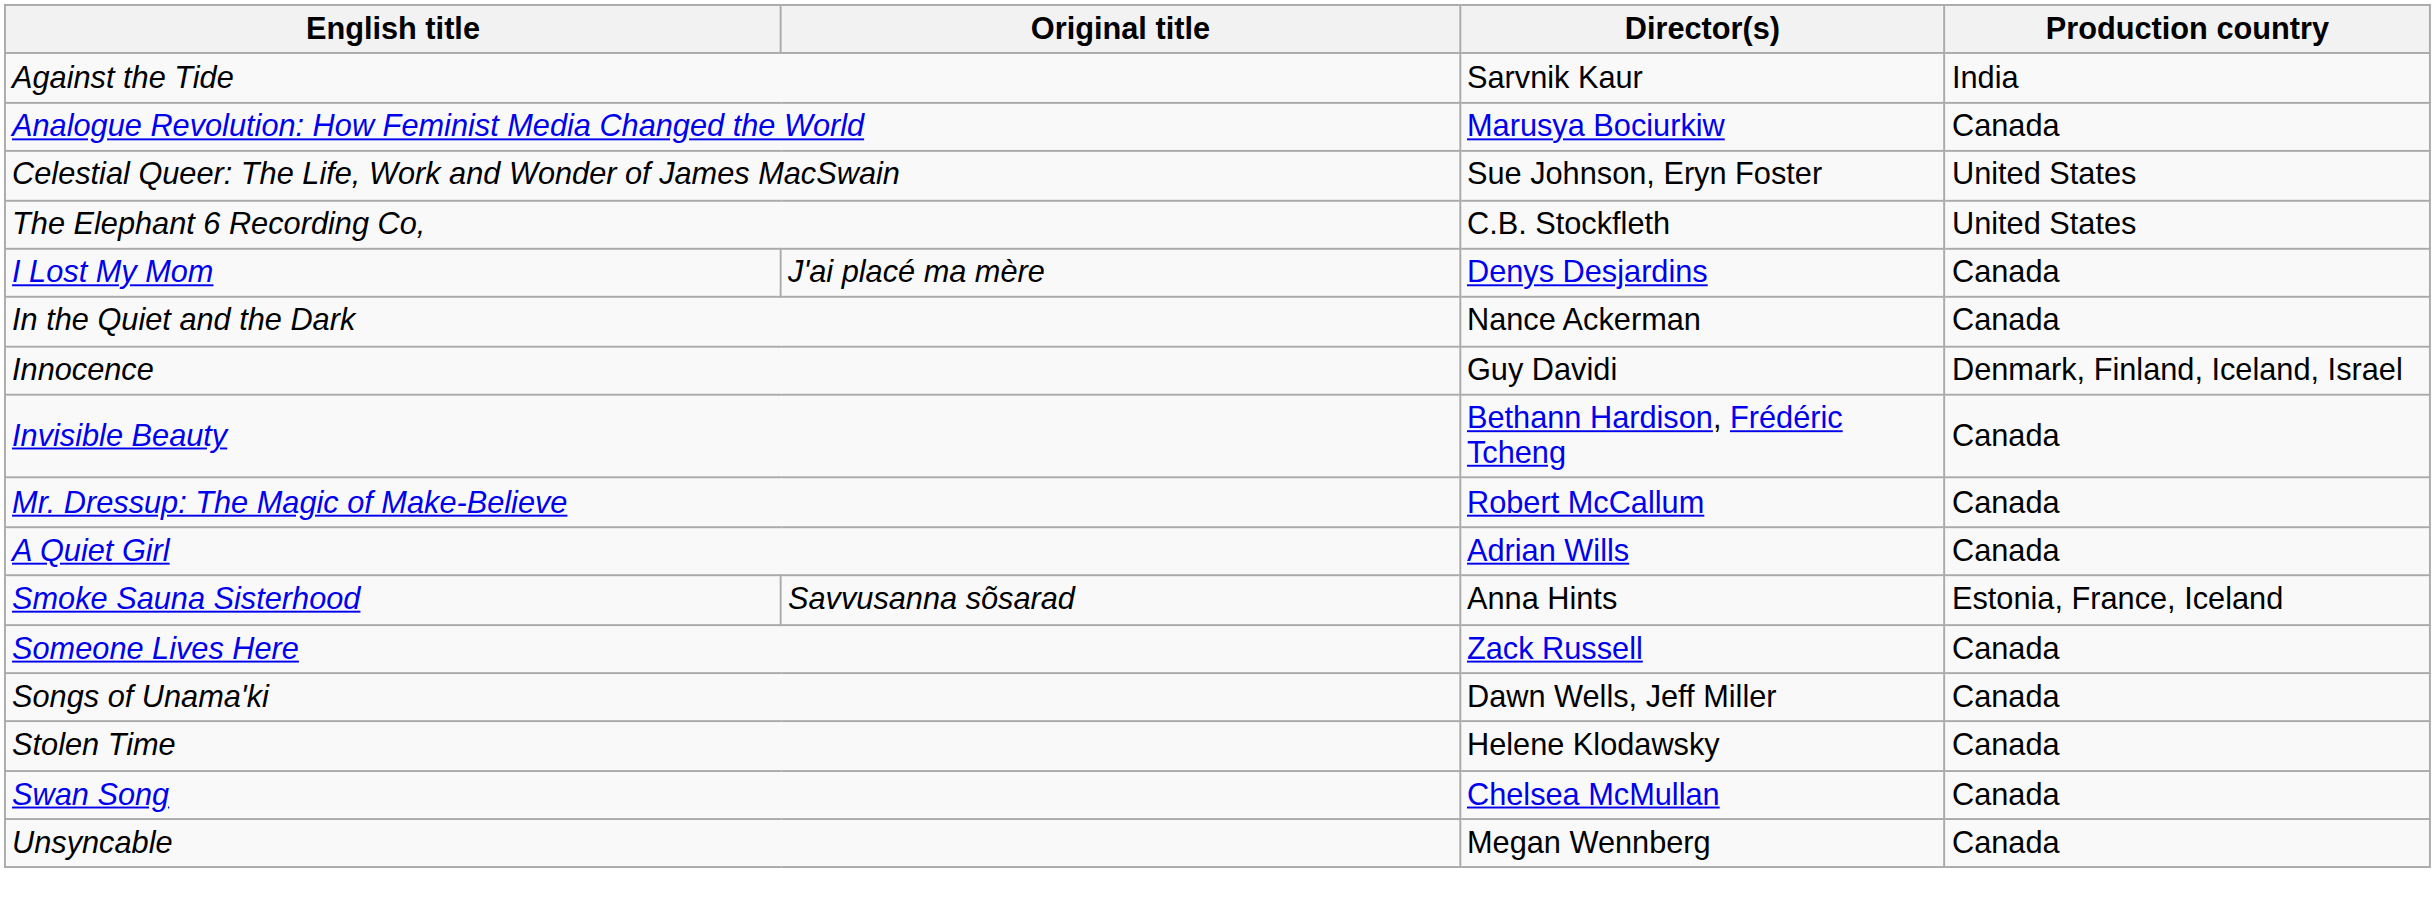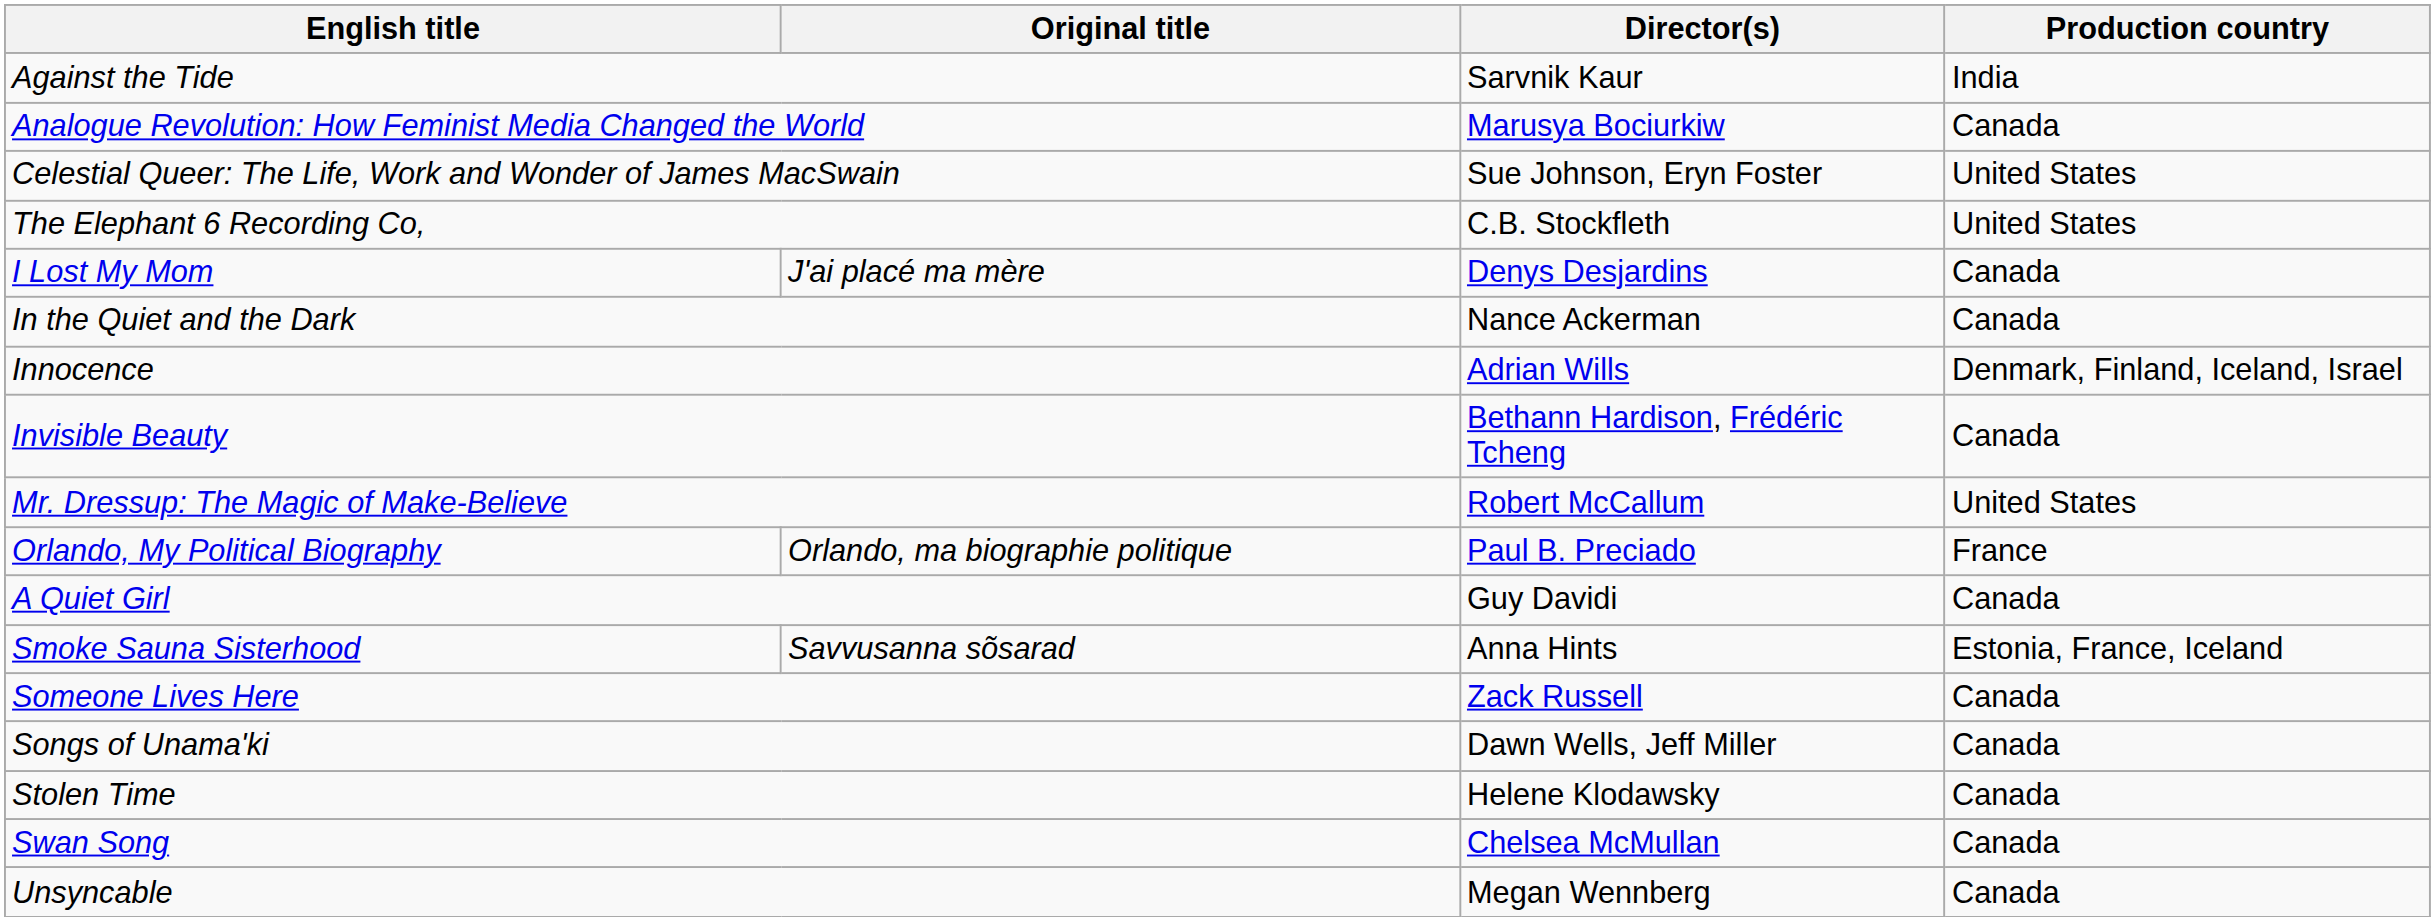 <table class="wikitable" width=100%>
 <tr>
 <th scope="col" width="32%">English title</th>
 <th scope="col" width="28%">Original title</th>
 <th scope="col" width="20%">Director(s)</th>
 <th scope="col" width="20%">Production country</th>
 </tr>
 <tr>
 <td colspan=2><em>Against the Tide</em></td>
 <td>Sarvnik Kaur</td>
 <td>India</td>
 </tr>
 <tr>
 <td colspan=2><em><a href='#'>Analogue Revolution: How Feminist Media Changed the World</a></em></td>
 <td><a href='#'>Marusya Bociurkiw</a></td>
 <td>Canada</td>
 </tr>
 <tr>
 <td colspan=2><em>Celestial Queer: The Life, Work and Wonder of James MacSwain</em></td>
 <td>Sue Johnson, Eryn Foster</td>
 <td>United States</td>
 </tr>
 <tr>
 <td colspan=2><em>The Elephant 6 Recording Co,</em></td>
 <td>C.B. Stockfleth</td>
 <td>United States</td>
 </tr>
 <tr>
 <td><em><a href='#'>I Lost My Mom</a></em></td>
 <td><em>J'ai placé ma mère</em></td>
 <td><a href='#'>Denys Desjardins</a></td>
 <td>Canada</td>
 </tr>
 <tr>
 <td colspan=2><em>In the Quiet and the Dark</em></td>
 <td>Nance Ackerman</td>
 <td>Canada</td>
 </tr>
 <tr>
 <td colspan=2><em>Innocence</em></td>
-<td>Guy Davidi</td>
+<td><a href='#'>Adrian Wills</a></td>
 <td>Denmark, Finland, Iceland, Israel</td>
 </tr>
 <tr>
 <td colspan=2><em><a href='#'>Invisible Beauty</a></em></td>
 <td><a href='#'>Bethann Hardison</a>, <a href='#'>Frédéric Tcheng</a></td>
 <td>Canada</td>
 </tr>
 <tr>
 <td colspan=2><em><a href='#'>Mr. Dressup: The Magic of Make-Believe</a></em></td>
 <td><a href='#'>Robert McCallum</a></td>
-<td>Canada</td>
+<td>United States</td>
+</tr>
+<tr>
+<td><em><a href='#'>Orlando, My Political Biography</a></em></td>
+<td><em>Orlando, ma biographie politique</em></td>
+<td><a href='#'>Paul B. Preciado</a></td>
+<td>France</td>
 </tr>
 <tr>
 <td colspan=2><em><a href='#'>A Quiet Girl</a></em></td>
-<td><a href='#'>Adrian Wills</a></td>
+<td>Guy Davidi</td>
 <td>Canada</td>
 </tr>
 <tr>
 <td><em><a href='#'>Smoke Sauna Sisterhood</a></em></td>
 <td><em>Savvusanna sõsarad</em></td>
 <td>Anna Hints</td>
 <td>Estonia, France, Iceland</td>
 </tr>
 <tr>
 <td colspan=2><em><a href='#'>Someone Lives Here</a></em></td>
 <td><a href='#'>Zack Russell</a></td>
 <td>Canada</td>
 </tr>
 <tr>
 <td colspan=2><em>Songs of Unama'ki</em></td>
 <td>Dawn Wells, Jeff Miller</td>
 <td>Canada</td>
 </tr>
 <tr>
 <td colspan=2><em>Stolen Time</em></td>
 <td>Helene Klodawsky</td>
 <td>Canada</td>
 </tr>
 <tr>
 <td colspan=2><em><a href='#'>Swan Song</a></em></td>
 <td><a href='#'>Chelsea McMullan</a></td>
 <td>Canada</td>
 </tr>
 <tr>
 <td colspan=2><em>Unsyncable</em></td>
 <td>Megan Wennberg</td>
 <td>Canada</td>
 </tr>
 </table>
